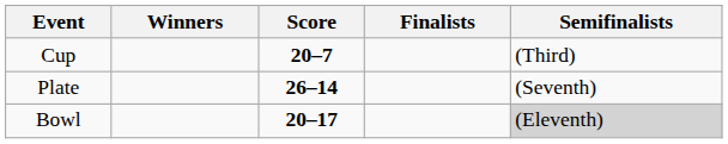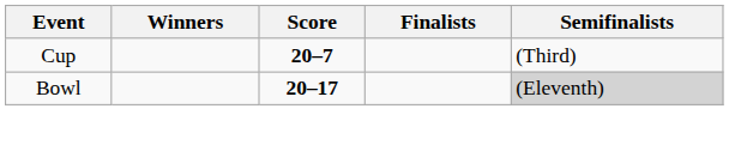 <table class="wikitable" width=550 style="text-align: center">
 <tr>
 <th>Event</th>
 <th>Winners</th>
 <th>Score</th>
 <th>Finalists</th>
 <th>Semifinalists</th>
 </tr>
 <tr>
 <td>Cup</td>
 <td align=left><strong></strong></td>
 <td><strong>20–7</strong></td>
 <td align=left></td>
 <td align=left> (Third)<br></td>
 </tr>
 <tr>
-<td>Plate</td>
-<td align=left><strong></strong></td>
-<td><strong>26–14</strong></td>
-<td align=left></td>
-<td align=left> (Seventh)<br></td>
-</tr>
-<tr>
 <td>Bowl</td>
 <td align=left><strong></strong></td>
 <td><strong>20–17</strong></td>
 <td align=left></td>
 <td align=left style="background: lightgrey;"> (Eleventh)<br></td>
 </tr>
 </table>
